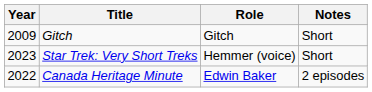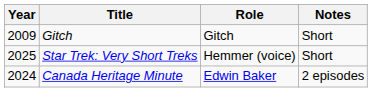 <table class="wikitable">
 <tr>
 <th>Year</th>
 <th>Title</th>
 <th>Role</th>
 <th>Notes</th>
 </tr>
 <tr>
 <td>2009</td>
 <td><em>Gitch</em></td>
 <td>Gitch</td>
 <td>Short</td>
 </tr>
 <tr>
-<td>2023</td>
+<td>2025</td>
 <td><em><a href='#'>Star Trek: Very Short Treks</a></em></td>
 <td>Hemmer (voice)</td>
 <td>Short</td>
 </tr>
 <tr>
-<td>2022</td>
+<td>2024</td>
 <td><em><a href='#'>Canada Heritage Minute</a></em></td>
 <td><a href='#'>Edwin Baker</a></td>
 <td>2 episodes</td>
 </tr>
 </table>
